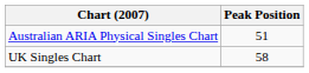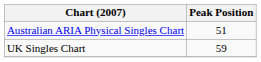 <table class="wikitable">
 <tr>
 <th>Chart (2007)</th>
 <th>Peak Position</th>
 </tr>
 <tr>
 <td><a href='#'>Australian ARIA Physical Singles Chart</a></td>
 <td align="center">51</td>
 </tr>
 <tr>
 <td>UK Singles Chart</td>
-<td align="center">58</td>
+<td align="center">59</td>
 </tr>
 <tr>
 </tr>
 </table>
